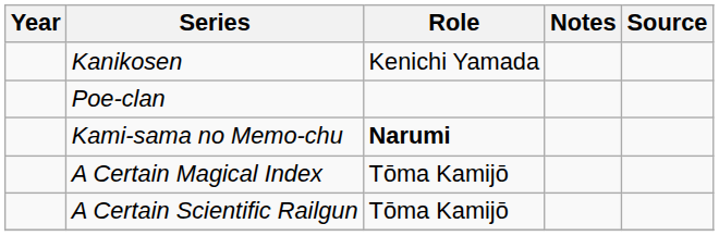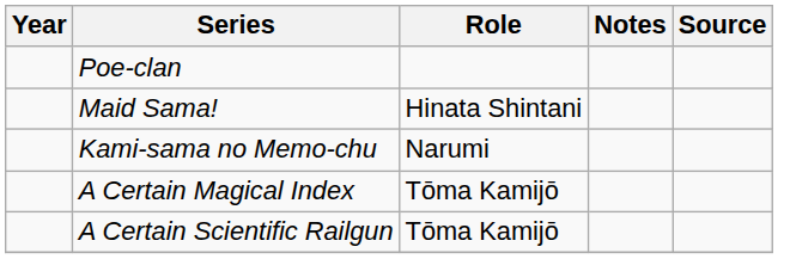 <table class="wikitable sortable plainrowheaders">
 <tr>
 <th>Year</th>
 <th>Series</th>
 <th>Role</th>
 <th class="unsortable">Notes</th>
 <th class="unsortable">Source</th>
 </tr>
 <tr>
 <td></td>
-<td><em>Kanikosen</em> </td>
-<td>Kenichi Yamada</td>
-<td></td>
-<td></td>
-</tr>
-<tr>
-<td></td>
 <td><em>Poe-clan</em> </td>
 <td></td>
 <td></td>
 <td></td>
 </tr>
 <tr>
 <td></td>
+<td><em>Maid Sama!</em></td>
+<td>Hinata Shintani</td>
+<td></td>
+<td></td>
+</tr>
+<tr>
+<td></td>
 <td><em>Kami-sama no Memo-chu</em></td>
-<td><strong>Narumi</strong></td>
+<td>Narumi</td>
 <td></td>
 <td></td>
 </tr>
 <tr>
 <td></td>
 <td><em>A Certain Magical Index</em></td>
 <td>Tōma Kamijō</td>
 <td></td>
 <td></td>
 </tr>
 <tr>
 <td></td>
 <td><em>A Certain Scientific Railgun</em></td>
 <td>Tōma Kamijō</td>
 <td></td>
 <td></td>
 </tr>
 <tr>
 </tr>
 </table>
